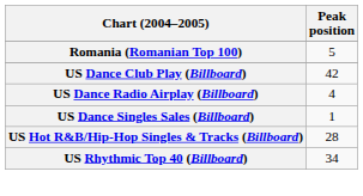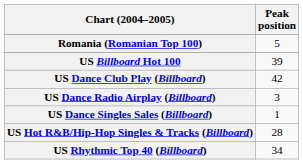 <table class="wikitable sortable plainrowheaders" style="text-align:center">
 <tr>
 <th>Chart (2004–2005)</th>
 <th>Peak<br>position</th>
 </tr>
 <tr>
 </tr>
 <tr>
 </tr>
 <tr>
 </tr>
 <tr>
 </tr>
 <tr>
 </tr>
 <tr>
 <th scope="row">Romania (<a href='#'>Romanian Top 100</a>)</th>
 <td>5</td>
 </tr>
 <tr>
 </tr>
 <tr>
 </tr>
 <tr>
+<th scope="row">US <a href='#'><em>Billboard</em> Hot 100</a></th>
+<td>39</td>
+</tr>
+<tr>
 <th scope="row">US <a href='#'>Dance Club Play</a> (<em><a href='#'>Billboard</a></em>)<br></th>
 <td>42</td>
 </tr>
 <tr>
 <th scope="row">US <a href='#'>Dance Radio Airplay</a> (<em><a href='#'>Billboard</a></em>)</th>
-<td>4</td>
+<td>3</td>
 </tr>
 <tr>
 <th scope="row">US <a href='#'>Dance Singles Sales</a> (<em><a href='#'>Billboard</a></em>)<br></th>
 <td>1</td>
 </tr>
 <tr>
 <th scope="row">US <a href='#'>Hot R&B/Hip-Hop Singles & Tracks</a> (<em><a href='#'>Billboard</a></em>)</th>
 <td>28</td>
 </tr>
 <tr>
 <th scope="row">US <a href='#'>Rhythmic Top 40</a> (<em><a href='#'>Billboard</a></em>)</th>
 <td>34</td>
 </tr>
 </table>
